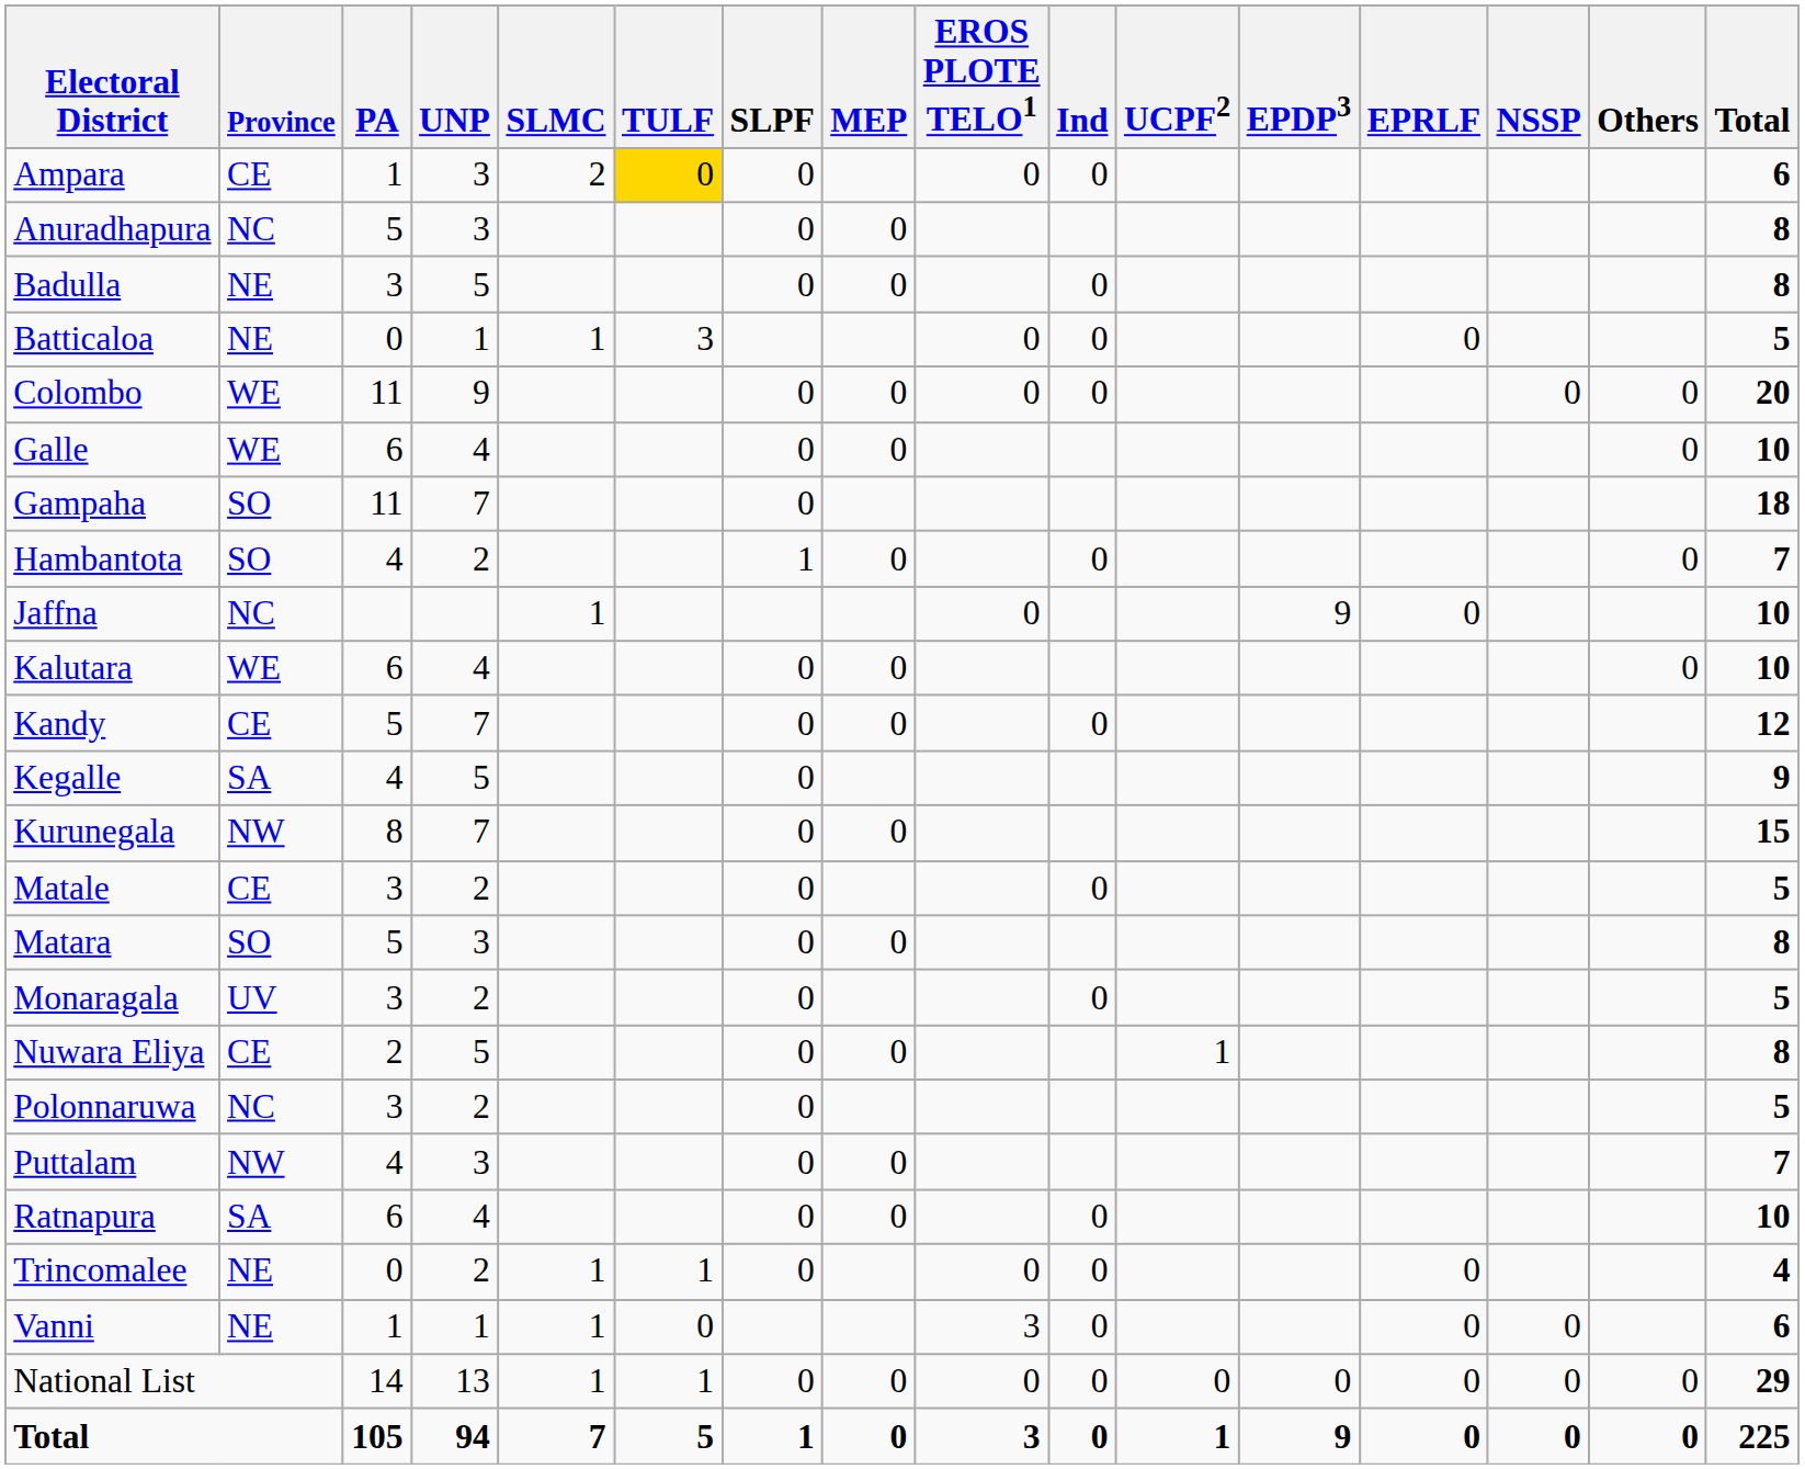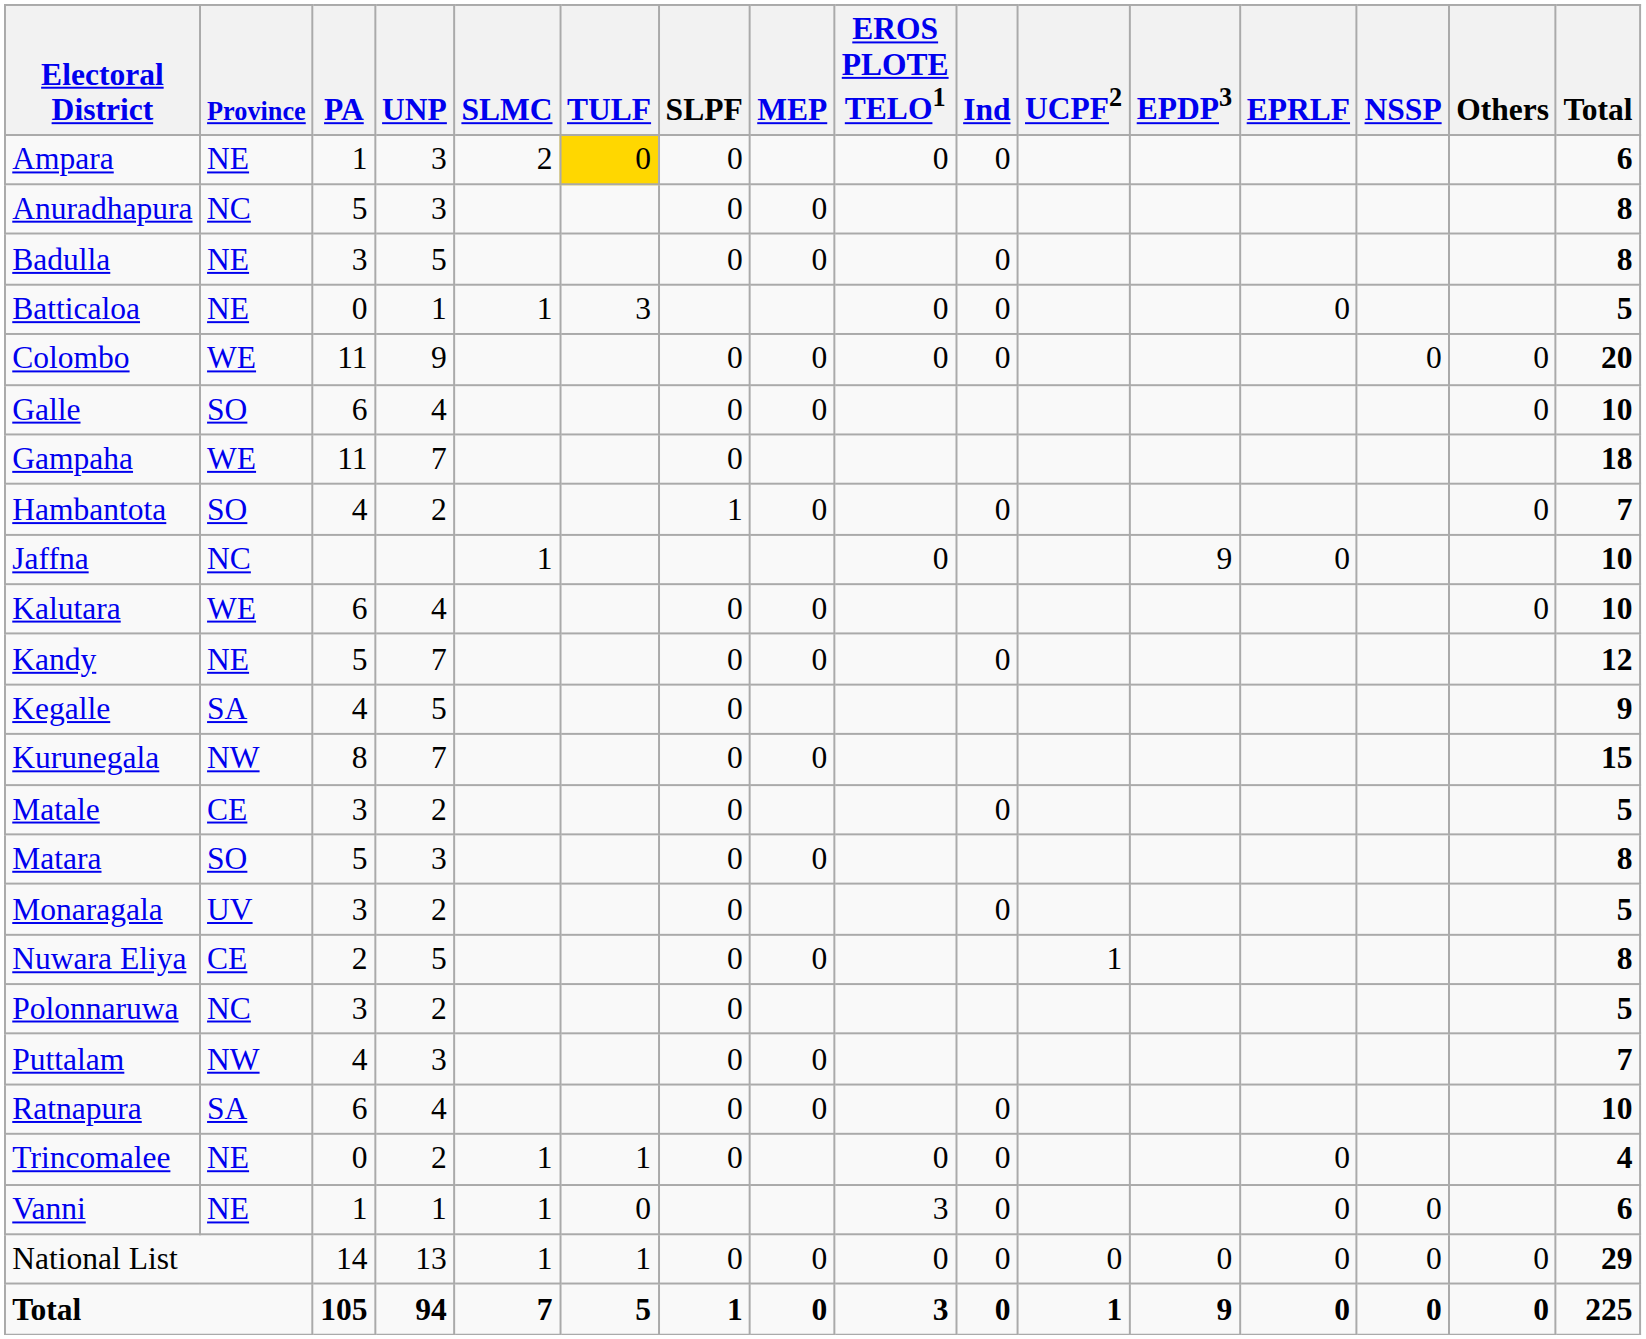 <table class="wikitable sortable" border="1" style="text-align:right;">
 <tr valign=bottom>
 <th><a href='#'>Electoral<br>District</a><br></th>
 <th><small><a href='#'>Province</a><br></small></th>
 <th><a href='#'>PA</a><br></th>
 <th><a href='#'>UNP</a><br></th>
 <th><a href='#'>SLMC</a><br></th>
 <th><a href='#'>TULF</a><br></th>
 <th>SLPF<br></th>
 <th><a href='#'>MEP</a><br></th>
 <th><a href='#'>EROS</a><br><a href='#'>PLOTE</a><br><a href='#'>TELO</a><sup>1</sup><br></th>
 <th><a href='#'>Ind</a><br></th>
 <th><a href='#'>UCPF</a><sup>2</sup><br></th>
 <th><a href='#'>EPDP</a><sup>3</sup><br></th>
 <th><a href='#'>EPRLF</a><br></th>
 <th><a href='#'>NSSP</a><br></th>
 <th>Others<br></th>
 <th>Total<br></th>
 </tr>
 <tr>
 <td align=left><a href='#'>Ampara</a></td>
-<td align=left><a href='#'>CE</a></td>
+<td align=left><a href='#'>NE</a></td>
 <td>1</td>
 <td>3</td>
 <td>2</td>
 <td style="background: gold;">0</td>
 <td>0</td>
 <td></td>
 <td>0</td>
 <td>0</td>
 <td></td>
 <td></td>
 <td></td>
 <td></td>
 <td></td>
 <td><strong>6</strong></td>
 </tr>
 <tr>
 <td align=left><a href='#'>Anuradhapura</a></td>
 <td align=left><a href='#'>NC</a></td>
 <td>5</td>
 <td>3</td>
 <td></td>
 <td></td>
 <td>0</td>
 <td>0</td>
 <td></td>
 <td></td>
 <td></td>
 <td></td>
 <td></td>
 <td></td>
 <td></td>
 <td><strong>8</strong></td>
 </tr>
 <tr>
 <td align=left><a href='#'>Badulla</a></td>
 <td align=left><a href='#'>NE</a></td>
 <td>3</td>
 <td>5</td>
 <td></td>
 <td></td>
 <td>0</td>
 <td>0</td>
 <td></td>
 <td>0</td>
 <td></td>
 <td></td>
 <td></td>
 <td></td>
 <td></td>
 <td><strong>8</strong></td>
 </tr>
 <tr>
 <td align=left><a href='#'>Batticaloa</a></td>
 <td align=left><a href='#'>NE</a></td>
 <td>0</td>
 <td>1</td>
 <td>1</td>
 <td>3</td>
 <td></td>
 <td></td>
 <td>0</td>
 <td>0</td>
 <td></td>
 <td></td>
 <td>0</td>
 <td></td>
 <td></td>
 <td><strong>5</strong></td>
 </tr>
 <tr>
 <td align=left><a href='#'>Colombo</a></td>
 <td align=left><a href='#'>WE</a></td>
 <td>11</td>
 <td>9</td>
 <td></td>
 <td></td>
 <td>0</td>
 <td>0</td>
 <td>0</td>
 <td>0</td>
 <td></td>
 <td></td>
 <td></td>
 <td>0</td>
 <td>0</td>
 <td><strong>20</strong></td>
 </tr>
 <tr>
 <td align=left><a href='#'>Galle</a></td>
-<td align=left><a href='#'>WE</a></td>
+<td align=left><a href='#'>SO</a></td>
 <td>6</td>
 <td>4</td>
 <td></td>
 <td></td>
 <td>0</td>
 <td>0</td>
 <td></td>
 <td></td>
 <td></td>
 <td></td>
 <td></td>
 <td></td>
 <td>0</td>
 <td><strong>10</strong></td>
 </tr>
 <tr>
 <td align=left><a href='#'>Gampaha</a></td>
-<td align=left><a href='#'>SO</a></td>
+<td align=left><a href='#'>WE</a></td>
 <td>11</td>
 <td>7</td>
 <td></td>
 <td></td>
 <td>0</td>
 <td></td>
 <td></td>
 <td></td>
 <td></td>
 <td></td>
 <td></td>
 <td></td>
 <td></td>
 <td><strong>18</strong></td>
 </tr>
 <tr>
 <td align=left><a href='#'>Hambantota</a></td>
 <td align=left><a href='#'>SO</a></td>
 <td>4</td>
 <td>2</td>
 <td></td>
 <td></td>
 <td>1</td>
 <td>0</td>
 <td></td>
 <td>0</td>
 <td></td>
 <td></td>
 <td></td>
 <td></td>
 <td>0</td>
 <td><strong>7</strong></td>
 </tr>
 <tr>
 <td align=left><a href='#'>Jaffna</a></td>
 <td align=left><a href='#'>NC</a></td>
 <td></td>
 <td></td>
 <td>1</td>
 <td></td>
 <td></td>
 <td></td>
 <td>0</td>
 <td></td>
 <td></td>
 <td>9</td>
 <td>0</td>
 <td></td>
 <td></td>
 <td><strong>10</strong></td>
 </tr>
 <tr>
 <td align=left><a href='#'>Kalutara</a></td>
 <td align=left><a href='#'>WE</a></td>
 <td>6</td>
 <td>4</td>
 <td></td>
 <td></td>
 <td>0</td>
 <td>0</td>
 <td></td>
 <td></td>
 <td></td>
 <td></td>
 <td></td>
 <td></td>
 <td>0</td>
 <td><strong>10</strong></td>
 </tr>
 <tr>
 <td align=left><a href='#'>Kandy</a></td>
-<td align=left><a href='#'>CE</a></td>
+<td align=left><a href='#'>NE</a></td>
 <td>5</td>
 <td>7</td>
 <td></td>
 <td></td>
 <td>0</td>
 <td>0</td>
 <td></td>
 <td>0</td>
 <td></td>
 <td></td>
 <td></td>
 <td></td>
 <td></td>
 <td><strong>12</strong></td>
 </tr>
 <tr>
 <td align=left><a href='#'>Kegalle</a></td>
 <td align=left><a href='#'>SA</a></td>
 <td>4</td>
 <td>5</td>
 <td></td>
 <td></td>
 <td>0</td>
 <td></td>
 <td></td>
 <td></td>
 <td></td>
 <td></td>
 <td></td>
 <td></td>
 <td></td>
 <td><strong>9</strong></td>
 </tr>
 <tr>
 <td align=left><a href='#'>Kurunegala</a></td>
 <td align=left><a href='#'>NW</a></td>
 <td>8</td>
 <td>7</td>
 <td></td>
 <td></td>
 <td>0</td>
 <td>0</td>
 <td></td>
 <td></td>
 <td></td>
 <td></td>
 <td></td>
 <td></td>
 <td></td>
 <td><strong>15</strong></td>
 </tr>
 <tr>
 <td align=left><a href='#'>Matale</a></td>
 <td align=left><a href='#'>CE</a></td>
 <td>3</td>
 <td>2</td>
 <td></td>
 <td></td>
 <td>0</td>
 <td></td>
 <td></td>
 <td>0</td>
 <td></td>
 <td></td>
 <td></td>
 <td></td>
 <td></td>
 <td><strong>5</strong></td>
 </tr>
 <tr>
 <td align=left><a href='#'>Matara</a></td>
 <td align=left><a href='#'>SO</a></td>
 <td>5</td>
 <td>3</td>
 <td></td>
 <td></td>
 <td>0</td>
 <td>0</td>
 <td></td>
 <td></td>
 <td></td>
 <td></td>
 <td></td>
 <td></td>
 <td></td>
 <td><strong>8</strong></td>
 </tr>
 <tr>
 <td align=left><a href='#'>Monaragala</a></td>
 <td align=left><a href='#'>UV</a></td>
 <td>3</td>
 <td>2</td>
 <td></td>
 <td></td>
 <td>0</td>
 <td></td>
 <td></td>
 <td>0</td>
 <td></td>
 <td></td>
 <td></td>
 <td></td>
 <td></td>
 <td><strong>5</strong></td>
 </tr>
 <tr>
 <td align=left><a href='#'>Nuwara Eliya</a></td>
 <td align=left><a href='#'>CE</a></td>
 <td>2</td>
 <td>5</td>
 <td></td>
 <td></td>
 <td>0</td>
 <td>0</td>
 <td></td>
 <td></td>
 <td>1</td>
 <td></td>
 <td></td>
 <td></td>
 <td></td>
 <td><strong>8</strong></td>
 </tr>
 <tr>
 <td align=left><a href='#'>Polonnaruwa</a></td>
 <td align=left><a href='#'>NC</a></td>
 <td>3</td>
 <td>2</td>
 <td></td>
 <td></td>
 <td>0</td>
 <td></td>
 <td></td>
 <td></td>
 <td></td>
 <td></td>
 <td></td>
 <td></td>
 <td></td>
 <td><strong>5</strong></td>
 </tr>
 <tr>
 <td align=left><a href='#'>Puttalam</a></td>
 <td align=left><a href='#'>NW</a></td>
 <td>4</td>
 <td>3</td>
 <td></td>
 <td></td>
 <td>0</td>
 <td>0</td>
 <td></td>
 <td></td>
 <td></td>
 <td></td>
 <td></td>
 <td></td>
 <td></td>
 <td><strong>7</strong></td>
 </tr>
 <tr>
 <td align=left><a href='#'>Ratnapura</a></td>
 <td align=left><a href='#'>SA</a></td>
 <td>6</td>
 <td>4</td>
 <td></td>
 <td></td>
 <td>0</td>
 <td>0</td>
 <td></td>
 <td>0</td>
 <td></td>
 <td></td>
 <td></td>
 <td></td>
 <td></td>
 <td><strong>10</strong></td>
 </tr>
 <tr>
 <td align=left><a href='#'>Trincomalee</a></td>
 <td align=left><a href='#'>NE</a></td>
 <td>0</td>
 <td>2</td>
 <td>1</td>
 <td>1</td>
 <td>0</td>
 <td></td>
 <td>0</td>
 <td>0</td>
 <td></td>
 <td></td>
 <td>0</td>
 <td></td>
 <td></td>
 <td><strong>4</strong></td>
 </tr>
 <tr>
 <td align=left><a href='#'>Vanni</a></td>
 <td align=left><a href='#'>NE</a></td>
 <td>1</td>
 <td>1</td>
 <td>1</td>
 <td>0</td>
 <td></td>
 <td></td>
 <td>3</td>
 <td>0</td>
 <td></td>
 <td></td>
 <td>0</td>
 <td>0</td>
 <td></td>
 <td><strong>6</strong></td>
 </tr>
 <tr>
 <td align=left colspan=2>National List</td>
 <td>14</td>
 <td>13</td>
 <td>1</td>
 <td>1</td>
 <td>0</td>
 <td>0</td>
 <td>0</td>
 <td>0</td>
 <td>0</td>
 <td>0</td>
 <td>0</td>
 <td>0</td>
 <td>0</td>
 <td><strong>29</strong></td>
 </tr>
 <tr class="sortbottom">
 <td align=left colspan=2><strong>Total</strong></td>
 <td><strong>105</strong></td>
 <td><strong>94</strong></td>
 <td><strong>7</strong></td>
 <td><strong>5</strong></td>
 <td><strong>1</strong></td>
 <td><strong>0</strong></td>
 <td><strong>3</strong></td>
 <td><strong>0</strong></td>
 <td><strong>1</strong></td>
 <td><strong>9</strong></td>
 <td><strong>0</strong></td>
 <td><strong>0</strong></td>
 <td><strong>0</strong></td>
 <td><strong>225</strong></td>
 </tr>
 </table>
